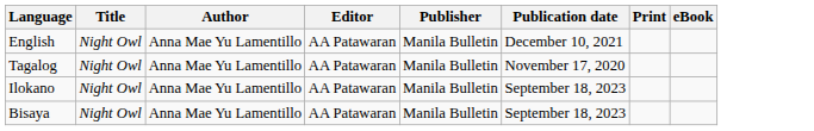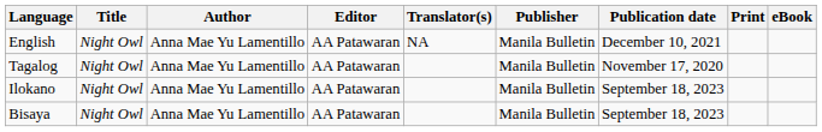 <table class="wikitable sortable">
 <tr>
 <th>Language</th>
 <th>Title</th>
 <th>Author</th>
 <th>Editor</th>
+<th>Translator(s)</th>
 <th>Publisher</th>
 <th>Publication date</th>
 <th>Print</th>
 <th>eBook</th>
 </tr>
 <tr>
 <td>English </td>
 <td><em>Night Owl</em></td>
 <td>Anna Mae Yu Lamentillo</td>
 <td>AA Patawaran</td>
+<td>NA</td>
 <td>Manila Bulletin</td>
 <td>December 10, 2021</td>
 <td></td>
 <td></td>
 </tr>
 <tr>
 <td>Tagalog </td>
 <td><em>Night Owl</em></td>
 <td>Anna Mae Yu Lamentillo</td>
 <td>AA Patawaran</td>
+<td></td>
 <td>Manila Bulletin</td>
 <td>November 17, 2020</td>
 <td></td>
 <td></td>
 </tr>
 <tr>
 <td>Ilokano </td>
 <td><em>Night Owl</em></td>
 <td>Anna Mae Yu Lamentillo</td>
 <td>AA Patawaran</td>
+<td></td>
 <td>Manila Bulletin</td>
 <td>September 18, 2023</td>
 <td></td>
 <td></td>
 </tr>
 <tr>
 <td>Bisaya </td>
 <td><em>Night Owl</em></td>
 <td>Anna Mae Yu Lamentillo</td>
 <td>AA Patawaran</td>
+<td></td>
 <td>Manila Bulletin</td>
 <td>September 18, 2023</td>
 <td></td>
 <td></td>
 </tr>
 </table>
